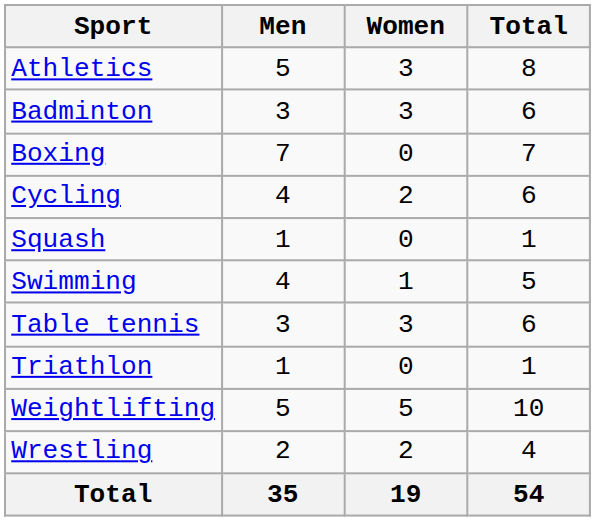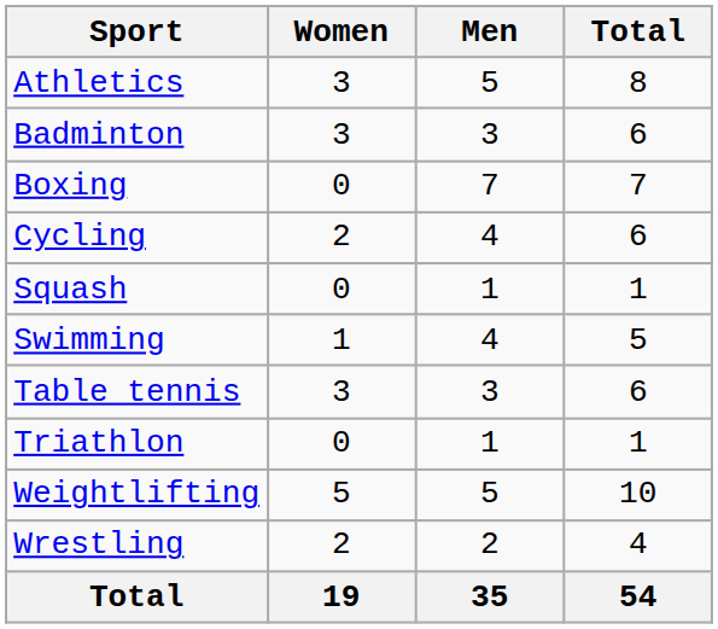 <table class="wikitable sortable" style="text-align:center;">
 <tr>
 <th width=90>Sport</th>
+<th width=55>Women</th>
 <th width=55>Men</th>
-<th width=55>Women</th>
 <th width=55>Total</th>
 </tr>
 <tr>
 <td align=left><a href='#'>Athletics</a></td>
+<td>3</td>
 <td>5</td>
-<td>3</td>
 <td>8</td>
 </tr>
 <tr>
 <td align=left><a href='#'>Badminton</a></td>
 <td>3</td>
 <td>3</td>
 <td>6</td>
 </tr>
 <tr>
 <td align=left><a href='#'>Boxing</a></td>
+<td>0</td>
 <td>7</td>
-<td>0</td>
 <td>7</td>
 </tr>
 <tr>
 <td align=left><a href='#'>Cycling</a></td>
+<td>2</td>
 <td>4</td>
-<td>2</td>
 <td>6</td>
 </tr>
 <tr>
 <td align=left><a href='#'>Squash</a></td>
+<td>0</td>
 <td>1</td>
-<td>0</td>
 <td>1</td>
 </tr>
 <tr>
 <td align=left><a href='#'>Swimming</a></td>
+<td>1</td>
 <td>4</td>
-<td>1</td>
 <td>5</td>
 </tr>
 <tr>
 <td align=left><a href='#'>Table tennis</a></td>
 <td>3</td>
 <td>3</td>
 <td>6</td>
 </tr>
 <tr>
 <td align=left><a href='#'>Triathlon</a></td>
+<td>0</td>
 <td>1</td>
-<td>0</td>
 <td>1</td>
 </tr>
 <tr>
 <td align=left><a href='#'>Weightlifting</a></td>
 <td>5</td>
 <td>5</td>
 <td>10</td>
 </tr>
 <tr>
 <td align=left><a href='#'>Wrestling</a></td>
 <td>2</td>
 <td>2</td>
 <td>4</td>
 </tr>
 <tr>
 <th>Total</th>
+<th>19</th>
 <th>35</th>
-<th>19</th>
 <th>54</th>
 </tr>
 </table>
